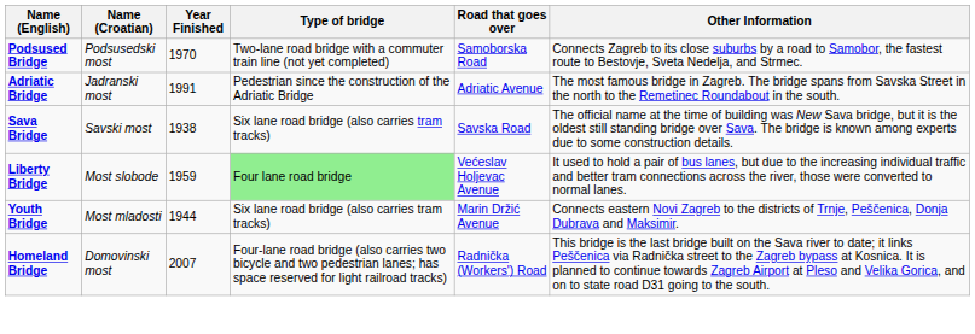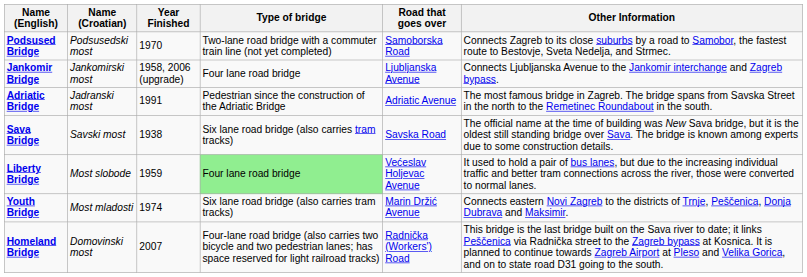 <table class="wikitable">
 <tr>
 <th>Name (English)</th>
 <th>Name (Croatian)</th>
 <th>Year Finished</th>
 <th>Type of bridge</th>
 <th>Road that goes over</th>
 <th>Other Information</th>
 </tr>
 <tr>
 <td><strong><a href='#'>Podsused Bridge</a></strong></td>
 <td><em>Podsusedski most</em></td>
 <td>1970</td>
 <td>Two-lane road bridge with a commuter train line (not yet completed)</td>
 <td><a href='#'>Samoborska Road</a></td>
 <td>Connects Zagreb to its close <a href='#'>suburbs</a> by a road to <a href='#'>Samobor</a>, the fastest route to Bestovje, Sveta Nedelja, and Strmec.</td>
+</tr>
+<tr>
+<td><strong><a href='#'>Jankomir Bridge</a></strong></td>
+<td><em>Jankomirski most</em></td>
+<td>1958, 2006 (upgrade)</td>
+<td>Four lane road bridge</td>
+<td><a href='#'>Ljubljanska Avenue</a></td>
+<td>Connects Ljubljanska Avenue to the <a href='#'>Jankomir interchange</a> and <a href='#'>Zagreb bypass</a>.</td>
 </tr>
 <tr>
 <td><strong><a href='#'>Adriatic Bridge</a></strong></td>
 <td><em>Jadranski most</em></td>
 <td>1991</td>
 <td>Pedestrian since the construction of the Adriatic Bridge</td>
 <td><a href='#'>Adriatic Avenue</a></td>
 <td>The most famous bridge in Zagreb. The bridge spans from Savska Street in the north to the <a href='#'>Remetinec Roundabout</a> in the south.</td>
 </tr>
 <tr>
 <td><strong><a href='#'>Sava Bridge</a></strong></td>
 <td><em>Savski most</em></td>
 <td>1938</td>
 <td>Six lane road bridge (also carries <a href='#'>tram</a> tracks)</td>
 <td><a href='#'>Savska Road</a></td>
 <td>The official name at the time of building was <em>New</em> Sava bridge, but it is the oldest still standing bridge over <a href='#'>Sava</a>. The bridge is known among experts due to some construction details.</td>
 </tr>
 <tr>
 <td><strong><a href='#'>Liberty Bridge</a></strong></td>
 <td><em>Most slobode</em></td>
 <td>1959</td>
 <td style="background: lightgreen;">Four lane road bridge</td>
 <td><a href='#'>Većeslav Holjevac Avenue</a></td>
 <td>It used to hold a pair of <a href='#'>bus lanes</a>, but due to the increasing individual traffic and better tram connections across the river, those were converted to normal lanes.</td>
 </tr>
 <tr>
 <td><strong><a href='#'>Youth Bridge</a></strong></td>
 <td><em>Most mladosti</em></td>
-<td>1944</td>
+<td>1974</td>
 <td>Six lane road bridge (also carries tram tracks)</td>
 <td><a href='#'>Marin Držić Avenue</a></td>
 <td>Connects eastern <a href='#'>Novi Zagreb</a> to the districts of <a href='#'>Trnje</a>, <a href='#'>Peščenica</a>, <a href='#'>Donja Dubrava</a> and <a href='#'>Maksimir</a>.</td>
 </tr>
 <tr>
 <td><strong><a href='#'>Homeland Bridge</a></strong></td>
 <td><em>Domovinski most</em></td>
 <td>2007</td>
 <td>Four-lane road bridge (also carries two bicycle and two pedestrian lanes; has space reserved for light railroad tracks)</td>
 <td><a href='#'>Radnička (Workers') Road</a></td>
 <td>This bridge is the last bridge built on the Sava river to date; it links <a href='#'>Peščenica</a> via Radnička street to the <a href='#'>Zagreb bypass</a> at Kosnica. It is planned to continue towards <a href='#'>Zagreb Airport</a> at <a href='#'>Pleso</a> and <a href='#'>Velika Gorica</a>, and on to state road D31 going to the south.</td>
 </tr>
 </table>
